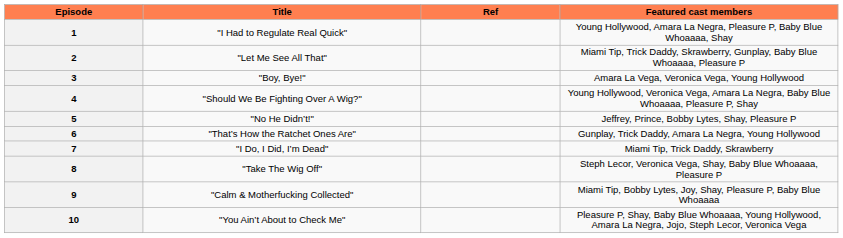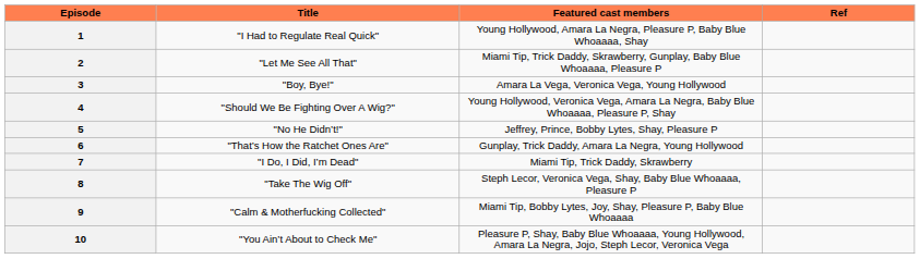 <table class="wikitable sortable" style="font-size:90%; text-align:center; margin:1em auto;">
 <tr>
 <th scope="col"  style="background:coral; color:#000; width:5%;">Episode</th>
 <th scope="col"  style="background:coral; color:#000; width:10%;">Title</th>
+<th scope="col"  style="background:coral; color:#000; width:10%;">Featured cast members</th>
 <th scope="col"  style="background:coral; color:#000; width:5%;">Ref</th>
-<th scope="col"  style="background:coral; color:#000; width:10%;">Featured cast members</th>
 </tr>
 <tr>
 <th scope="row">1</th>
 <td>"I Had to Regulate Real Quick"</td>
+<td>Young Hollywood, Amara La Negra, Pleasure P, Baby Blue Whoaaaa, Shay</td>
 <td style="text-align:center;"></td>
-<td>Young Hollywood, Amara La Negra, Pleasure P, Baby Blue Whoaaaa, Shay</td>
 </tr>
 <tr>
 <th scope="row">2</th>
 <td>"Let Me See All That"</td>
+<td>Miami Tip, Trick Daddy, Skrawberry, Gunplay, Baby Blue Whoaaaa, Pleasure P</td>
 <td style="text-align:center;"></td>
-<td>Miami Tip, Trick Daddy, Skrawberry, Gunplay, Baby Blue Whoaaaa, Pleasure P</td>
 </tr>
 <tr>
 <th scope="row">3</th>
 <td>"Boy, Bye!"</td>
+<td>Amara La Vega, Veronica Vega, Young Hollywood</td>
 <td style="text-align:center;"></td>
-<td>Amara La Vega, Veronica Vega, Young Hollywood</td>
 </tr>
 <tr>
 <th scope="row">4</th>
 <td>"Should We Be Fighting Over A Wig?"</td>
+<td>Young Hollywood, Veronica Vega, Amara La Negra, Baby Blue Whoaaaa, Pleasure P, Shay</td>
 <td style="text-align:center;"></td>
-<td>Young Hollywood, Veronica Vega, Amara La Negra, Baby Blue Whoaaaa, Pleasure P, Shay</td>
 </tr>
 <tr>
 <th scope="row">5</th>
 <td>"No He Didn’t!"</td>
+<td>Jeffrey, Prince, Bobby Lytes, Shay, Pleasure P</td>
 <td style="text-align:center;"></td>
-<td>Jeffrey, Prince, Bobby Lytes, Shay, Pleasure P</td>
 </tr>
 <tr>
 <th scope="row">6</th>
 <td>"That’s How the Ratchet Ones Are"</td>
+<td>Gunplay, Trick Daddy, Amara La Negra, Young Hollywood</td>
 <td style="text-align:center;"></td>
-<td>Gunplay, Trick Daddy, Amara La Negra, Young Hollywood</td>
 </tr>
 <tr>
 <th scope="row">7</th>
 <td>"I Do, I Did, I’m Dead"</td>
+<td>Miami Tip, Trick Daddy, Skrawberry</td>
 <td style="text-align:center;"></td>
-<td>Miami Tip, Trick Daddy, Skrawberry</td>
 </tr>
 <tr>
 <th scope="row">8</th>
 <td>"Take The Wig Off"</td>
+<td>Steph Lecor, Veronica Vega, Shay, Baby Blue Whoaaaa, Pleasure P</td>
 <td style="text-align:center;"></td>
-<td>Steph Lecor, Veronica Vega, Shay, Baby Blue Whoaaaa, Pleasure P</td>
 </tr>
 <tr>
 <th scope="row">9</th>
 <td>"Calm & Motherfucking Collected"</td>
+<td>Miami Tip, Bobby Lytes, Joy, Shay, Pleasure P, Baby Blue Whoaaaa</td>
 <td style="text-align:center;"></td>
-<td>Miami Tip, Bobby Lytes, Joy, Shay, Pleasure P, Baby Blue Whoaaaa</td>
 </tr>
 <tr>
 <th scope="row">10</th>
 <td>"You Ain’t About to Check Me"</td>
+<td>Pleasure P, Shay, Baby Blue Whoaaaa, Young Hollywood, Amara La Negra, Jojo, Steph Lecor, Veronica Vega</td>
 <td style="text-align:center;"></td>
-<td>Pleasure P, Shay, Baby Blue Whoaaaa, Young Hollywood, Amara La Negra, Jojo, Steph Lecor, Veronica Vega</td>
 </tr>
 </table>
